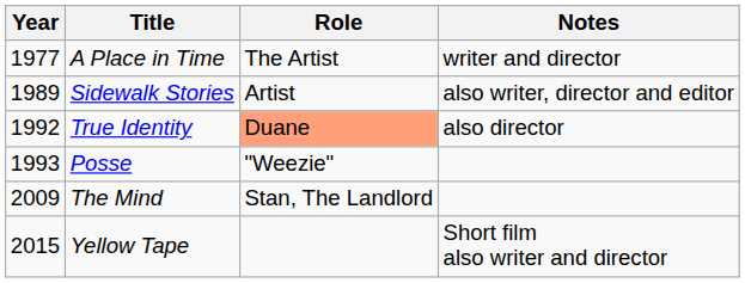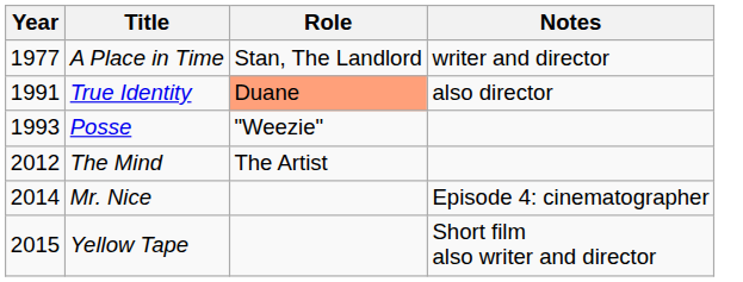 <table class="wikitable">
 <tr>
 <th>Year</th>
 <th>Title</th>
 <th>Role</th>
 <th>Notes</th>
 </tr>
 <tr>
 <td>1977</td>
 <td><em>A Place in Time</em></td>
-<td>The Artist</td>
+<td>Stan, The Landlord</td>
 <td>writer and director</td>
 </tr>
 <tr>
-<td>1989</td>
-<td><em><a href='#'>Sidewalk Stories</a></em></td>
-<td>Artist</td>
-<td>also writer, director and editor</td>
-</tr>
-<tr>
-<td>1992</td>
+<td>1991</td>
 <td><em><a href='#'>True Identity</a></em></td>
 <td style="background: lightsalmon;">Duane</td>
 <td>also director</td>
 </tr>
 <tr>
 <td>1993</td>
 <td><em><a href='#'>Posse</a></em></td>
 <td>"Weezie"</td>
 <td></td>
 </tr>
 <tr>
-<td>2009</td>
+<td>2012</td>
 <td><em>The Mind</em></td>
-<td>Stan, The Landlord</td>
+<td>The Artist</td>
 <td></td>
+</tr>
+<tr>
+<td>2014</td>
+<td><em>Mr. Nice</em></td>
+<td></td>
+<td>Episode 4: cinematographer</td>
 </tr>
 <tr>
 <td>2015</td>
 <td><em>Yellow Tape</em></td>
 <td></td>
 <td>Short film<br>also writer and director</td>
 </tr>
 </table>
